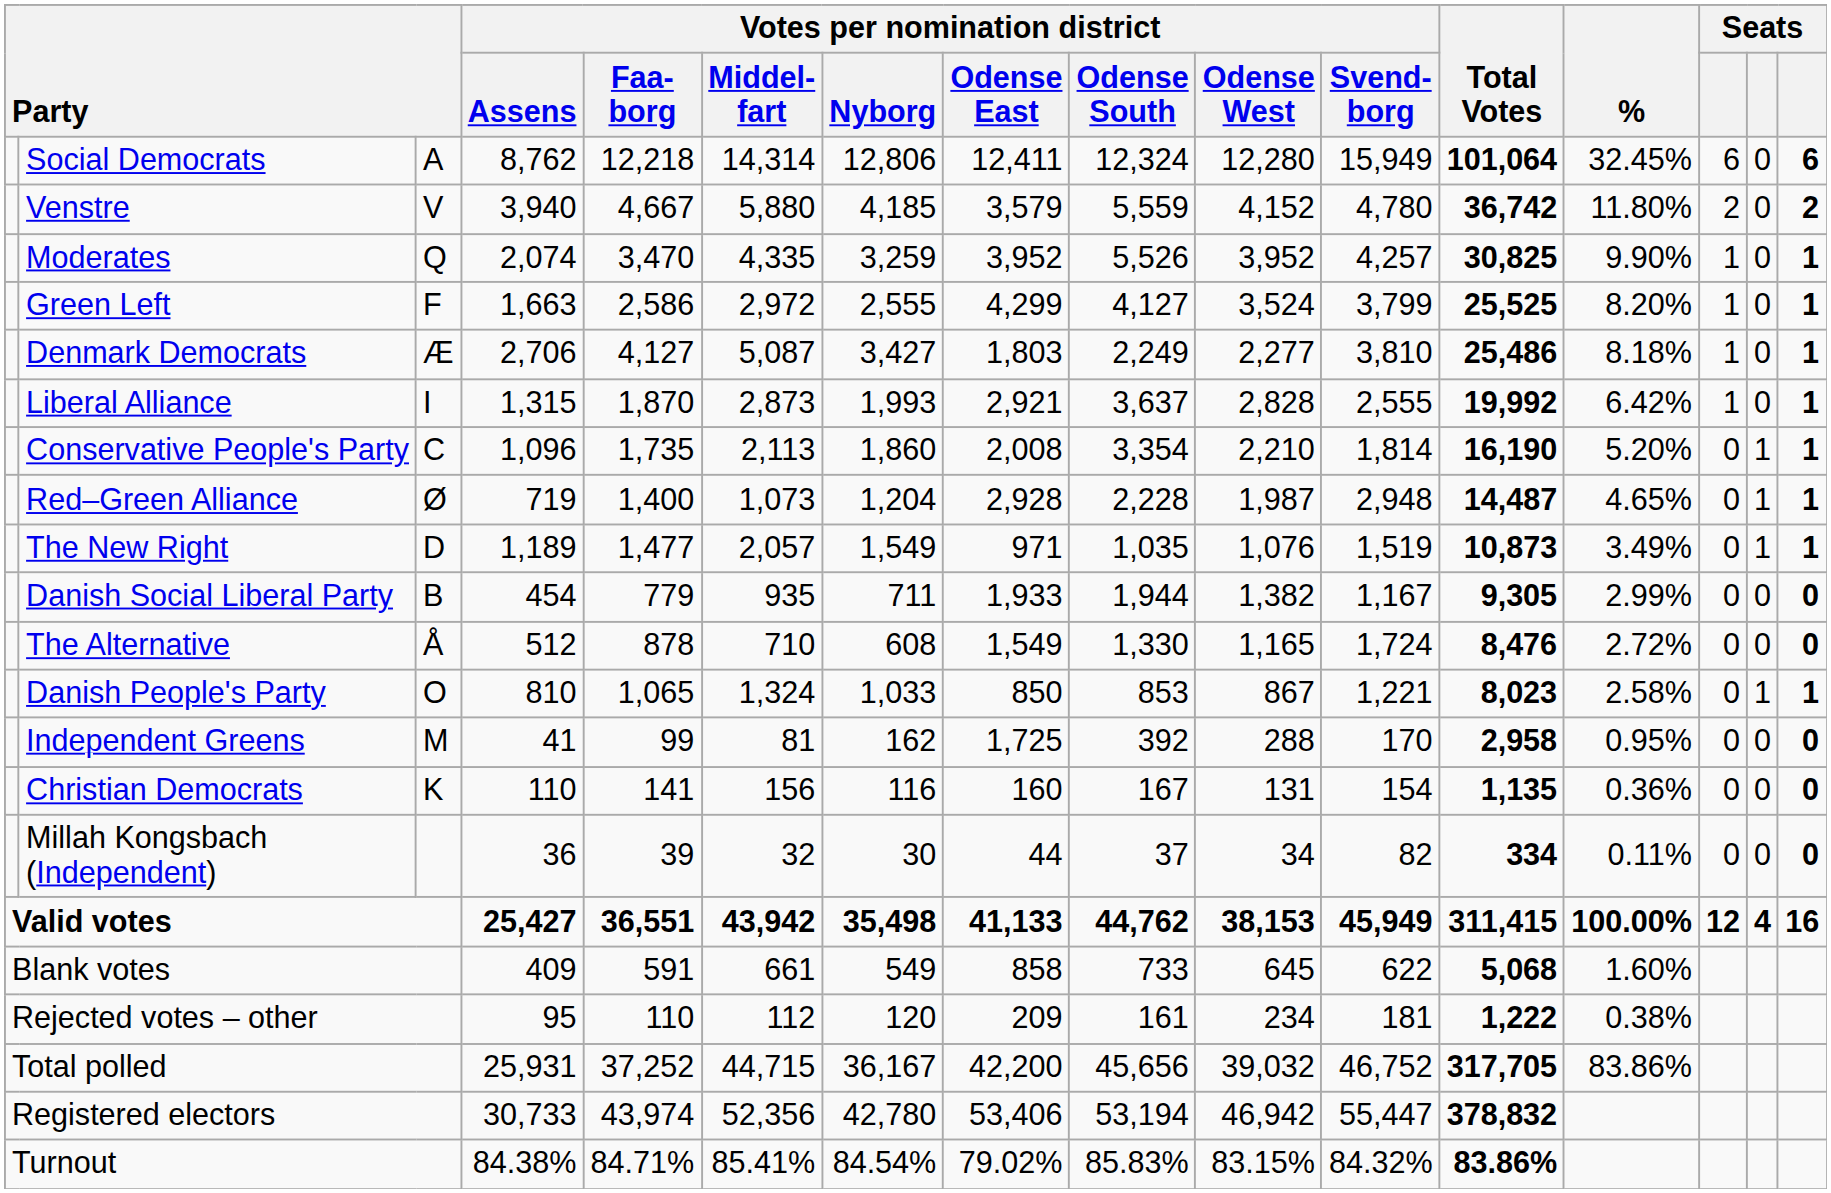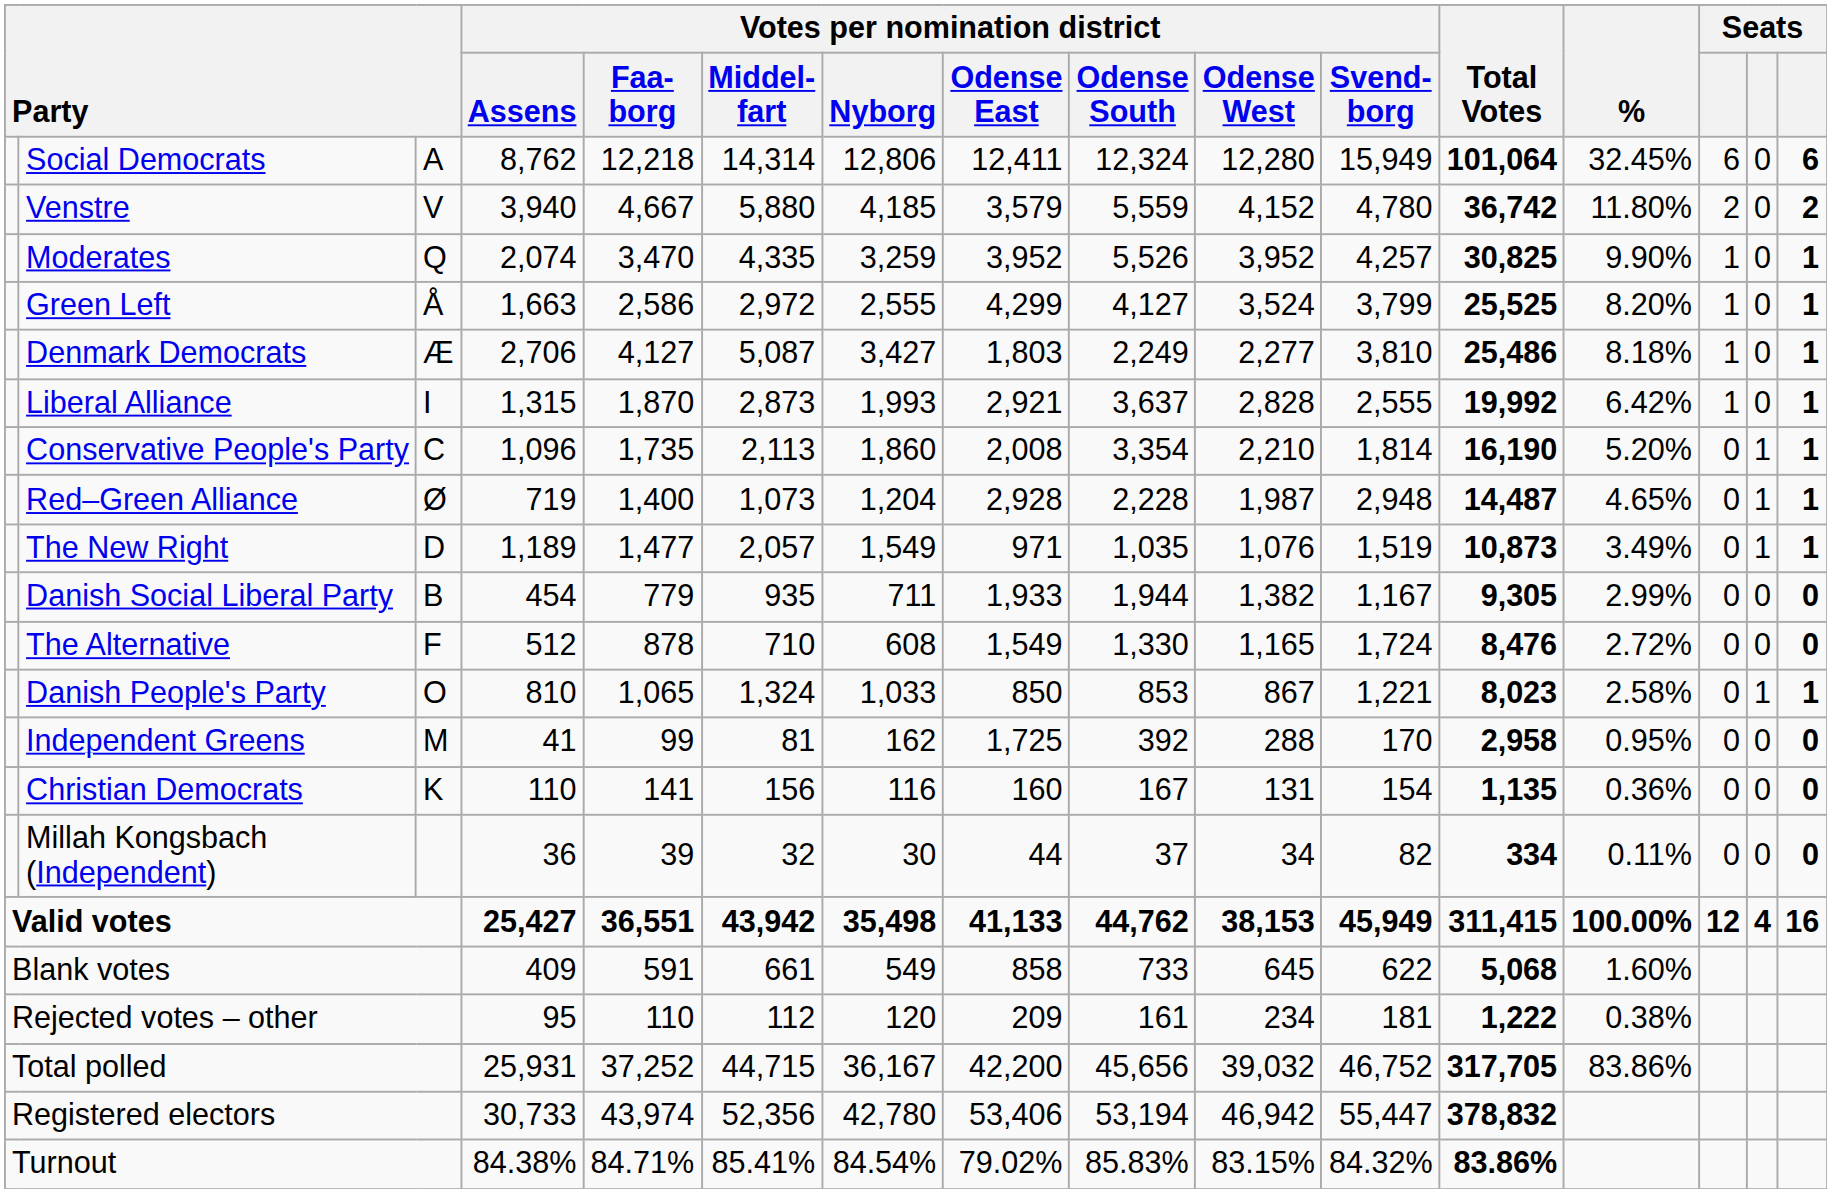 <table class="wikitable" border="1" style="text-align:right;">
 <tr>
 <th style="text-align:left;" valign=bottom rowspan=2 colspan=3>Party</th>
 <th colspan=8>Votes per nomination district</th>
 <th align=center valign=bottom rowspan=2 width="50">Total Votes</th>
 <th align=center valign=bottom rowspan=2 width="50">%</th>
 <th colspan=3>Seats</th>
 </tr>
 <tr>
 <th align=center valign=bottom width="50"><a href='#'>Assens</a></th>
 <th align="center" valign="bottom" width="50"><a href='#'>Faa- borg</a></th>
 <th align="center" valign="bottom" width="50"><a href='#'>Middel- fart</a></th>
 <th align="center" valign="bottom" width="50"><a href='#'>Nyborg</a></th>
 <th align="center" valign="bottom" width="50"><a href='#'>Odense East</a></th>
 <th align="center" valign="bottom" width="50"><a href='#'>Odense South</a></th>
 <th align="center" valign="bottom" width="50"><a href='#'>Odense West</a></th>
 <th align="center" valign="bottom" width="50"><a href='#'>Svend- borg</a></th>
 <th align="center" valign="bottom" width="20"><small></small></th>
 <th align=center valign=bottom width="20"><small><a href='#'></a></small></th>
 <th align=center valign=bottom width="20"><small></small></th>
 </tr>
 <tr>
 <td></td>
 <td align=left><a href='#'>Social Democrats</a></td>
 <td align=left>A</td>
 <td>8,762</td>
 <td>12,218</td>
 <td>14,314</td>
 <td>12,806</td>
 <td>12,411</td>
 <td>12,324</td>
 <td>12,280</td>
 <td>15,949</td>
 <td><strong>101,064</strong></td>
 <td>32.45%</td>
 <td>6</td>
 <td>0</td>
 <td><strong>6</strong></td>
 </tr>
 <tr>
 <td></td>
 <td align=left><a href='#'>Venstre</a></td>
 <td align=left>V</td>
 <td>3,940</td>
 <td>4,667</td>
 <td>5,880</td>
 <td>4,185</td>
 <td>3,579</td>
 <td>5,559</td>
 <td>4,152</td>
 <td>4,780</td>
 <td><strong>36,742</strong></td>
 <td>11.80%</td>
 <td>2</td>
 <td>0</td>
 <td><strong>2</strong></td>
 </tr>
 <tr>
 <td></td>
 <td align=left><a href='#'>Moderates</a></td>
 <td align=left>Q</td>
 <td>2,074</td>
 <td>3,470</td>
 <td>4,335</td>
 <td>3,259</td>
 <td>3,952</td>
 <td>5,526</td>
 <td>3,952</td>
 <td>4,257</td>
 <td><strong>30,825</strong></td>
 <td>9.90%</td>
 <td>1</td>
 <td>0</td>
 <td><strong>1</strong></td>
 </tr>
 <tr>
 <td></td>
 <td align=left><a href='#'>Green Left</a></td>
-<td align=left>F</td>
+<td align=left>Å</td>
 <td>1,663</td>
 <td>2,586</td>
 <td>2,972</td>
 <td>2,555</td>
 <td>4,299</td>
 <td>4,127</td>
 <td>3,524</td>
 <td>3,799</td>
 <td><strong>25,525</strong></td>
 <td>8.20%</td>
 <td>1</td>
 <td>0</td>
 <td><strong>1</strong></td>
 </tr>
 <tr>
 <td></td>
 <td align=left><a href='#'>Denmark Democrats</a></td>
 <td align=left>Æ</td>
 <td>2,706</td>
 <td>4,127</td>
 <td>5,087</td>
 <td>3,427</td>
 <td>1,803</td>
 <td>2,249</td>
 <td>2,277</td>
 <td>3,810</td>
 <td><strong>25,486</strong></td>
 <td>8.18%</td>
 <td>1</td>
 <td>0</td>
 <td><strong>1</strong></td>
 </tr>
 <tr>
 <td></td>
 <td align=left><a href='#'>Liberal Alliance</a></td>
 <td align=left>I</td>
 <td>1,315</td>
 <td>1,870</td>
 <td>2,873</td>
 <td>1,993</td>
 <td>2,921</td>
 <td>3,637</td>
 <td>2,828</td>
 <td>2,555</td>
 <td><strong>19,992</strong></td>
 <td>6.42%</td>
 <td>1</td>
 <td>0</td>
 <td><strong>1</strong></td>
 </tr>
 <tr>
 <td></td>
 <td align=left style="white-space: nowrap;"><a href='#'>Conservative People's Party</a></td>
 <td align=left>C</td>
 <td>1,096</td>
 <td>1,735</td>
 <td>2,113</td>
 <td>1,860</td>
 <td>2,008</td>
 <td>3,354</td>
 <td>2,210</td>
 <td>1,814</td>
 <td><strong>16,190</strong></td>
 <td>5.20%</td>
 <td>0</td>
 <td>1</td>
 <td><strong>1</strong></td>
 </tr>
 <tr>
 <td></td>
 <td align=left><a href='#'>Red–Green Alliance</a></td>
 <td align=left>Ø</td>
 <td>719</td>
 <td>1,400</td>
 <td>1,073</td>
 <td>1,204</td>
 <td>2,928</td>
 <td>2,228</td>
 <td>1,987</td>
 <td>2,948</td>
 <td><strong>14,487</strong></td>
 <td>4.65%</td>
 <td>0</td>
 <td>1</td>
 <td><strong>1</strong></td>
 </tr>
 <tr>
 <td></td>
 <td align=left><a href='#'>The New Right</a></td>
 <td align=left>D</td>
 <td>1,189</td>
 <td>1,477</td>
 <td>2,057</td>
 <td>1,549</td>
 <td>971</td>
 <td>1,035</td>
 <td>1,076</td>
 <td>1,519</td>
 <td><strong>10,873</strong></td>
 <td>3.49%</td>
 <td>0</td>
 <td>1</td>
 <td><strong>1</strong></td>
 </tr>
 <tr>
 <td></td>
 <td align=left><a href='#'>Danish Social Liberal Party</a></td>
 <td align=left>B</td>
 <td>454</td>
 <td>779</td>
 <td>935</td>
 <td>711</td>
 <td>1,933</td>
 <td>1,944</td>
 <td>1,382</td>
 <td>1,167</td>
 <td><strong>9,305</strong></td>
 <td>2.99%</td>
 <td>0</td>
 <td>0</td>
 <td><strong>0</strong></td>
 </tr>
 <tr>
 <td></td>
 <td align=left><a href='#'>The Alternative</a></td>
-<td align=left>Å</td>
+<td align=left>F</td>
 <td>512</td>
 <td>878</td>
 <td>710</td>
 <td>608</td>
 <td>1,549</td>
 <td>1,330</td>
 <td>1,165</td>
 <td>1,724</td>
 <td><strong>8,476</strong></td>
 <td>2.72%</td>
 <td>0</td>
 <td>0</td>
 <td><strong>0</strong></td>
 </tr>
 <tr>
 <td></td>
 <td align=left><a href='#'>Danish People's Party</a></td>
 <td align=left>O</td>
 <td>810</td>
 <td>1,065</td>
 <td>1,324</td>
 <td>1,033</td>
 <td>850</td>
 <td>853</td>
 <td>867</td>
 <td>1,221</td>
 <td><strong>8,023</strong></td>
 <td>2.58%</td>
 <td>0</td>
 <td>1</td>
 <td><strong>1</strong></td>
 </tr>
 <tr>
 <td></td>
 <td align=left><a href='#'>Independent Greens</a></td>
 <td align=left>M</td>
 <td>41</td>
 <td>99</td>
 <td>81</td>
 <td>162</td>
 <td>1,725</td>
 <td>392</td>
 <td>288</td>
 <td>170</td>
 <td><strong>2,958</strong></td>
 <td>0.95%</td>
 <td>0</td>
 <td>0</td>
 <td><strong>0</strong></td>
 </tr>
 <tr>
 <td></td>
 <td align=left><a href='#'>Christian Democrats</a></td>
 <td align=left>K</td>
 <td>110</td>
 <td>141</td>
 <td>156</td>
 <td>116</td>
 <td>160</td>
 <td>167</td>
 <td>131</td>
 <td>154</td>
 <td><strong>1,135</strong></td>
 <td>0.36%</td>
 <td>0</td>
 <td>0</td>
 <td><strong>0</strong></td>
 </tr>
 <tr>
 <td></td>
 <td align=left>Millah Kongsbach (<a href='#'>Independent</a>)</td>
 <td></td>
 <td>36</td>
 <td>39</td>
 <td>32</td>
 <td>30</td>
 <td>44</td>
 <td>37</td>
 <td>34</td>
 <td>82</td>
 <td><strong>334</strong></td>
 <td>0.11%</td>
 <td>0</td>
 <td>0</td>
 <td><strong>0</strong></td>
 </tr>
 <tr style="font-weight:bold">
 <td align=left colspan=3>Valid votes</td>
 <td>25,427</td>
 <td>36,551</td>
 <td>43,942</td>
 <td>35,498</td>
 <td>41,133</td>
 <td>44,762</td>
 <td>38,153</td>
 <td>45,949</td>
 <td>311,415</td>
 <td>100.00%</td>
 <td>12</td>
 <td>4</td>
 <td>16</td>
 </tr>
 <tr>
 <td align=left colspan=3>Blank votes</td>
 <td>409</td>
 <td>591</td>
 <td>661</td>
 <td>549</td>
 <td>858</td>
 <td>733</td>
 <td>645</td>
 <td>622</td>
 <td><strong>5,068</strong></td>
 <td>1.60%</td>
 <td></td>
 <td></td>
 <td></td>
 </tr>
 <tr>
 <td align=left colspan=3>Rejected votes – other</td>
 <td>95</td>
 <td>110</td>
 <td>112</td>
 <td>120</td>
 <td>209</td>
 <td>161</td>
 <td>234</td>
 <td>181</td>
 <td><strong>1,222</strong></td>
 <td>0.38%</td>
 <td></td>
 <td></td>
 <td></td>
 </tr>
 <tr>
 <td align=left colspan=3>Total polled</td>
 <td>25,931</td>
 <td>37,252</td>
 <td>44,715</td>
 <td>36,167</td>
 <td>42,200</td>
 <td>45,656</td>
 <td>39,032</td>
 <td>46,752</td>
 <td><strong>317,705</strong></td>
 <td>83.86%</td>
 <td></td>
 <td></td>
 <td></td>
 </tr>
 <tr>
 <td align=left colspan=3>Registered electors</td>
 <td>30,733</td>
 <td>43,974</td>
 <td>52,356</td>
 <td>42,780</td>
 <td>53,406</td>
 <td>53,194</td>
 <td>46,942</td>
 <td>55,447</td>
 <td><strong>378,832</strong></td>
 <td></td>
 <td></td>
 <td></td>
 <td></td>
 </tr>
 <tr>
 <td align=left colspan=3>Turnout</td>
 <td>84.38%</td>
 <td>84.71%</td>
 <td>85.41%</td>
 <td>84.54%</td>
 <td>79.02%</td>
 <td>85.83%</td>
 <td>83.15%</td>
 <td>84.32%</td>
 <td><strong>83.86%</strong></td>
 <td></td>
 <td></td>
 <td></td>
 <td></td>
 </tr>
 </table>
